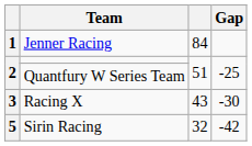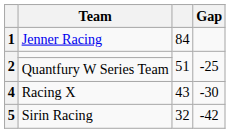 <table class="wikitable" style="font-size: 85%;">
 <tr>
 <th></th>
 <th>Team</th>
 <th></th>
 <th>Gap</th>
 </tr>
 <tr>
 <th align="center">1</th>
 <td><a href='#'>Jenner Racing</a></td>
 <td align="center">84</td>
 <td align="center"></td>
 </tr>
 <tr>
 <th rowspan=2 align="center">2</th>
 <td></td>
 <td rowspan=2 align="center">51</td>
 <td rowspan=2 align="center">-25</td>
 </tr>
 <tr>
 <td>Quantfury W Series Team</td>
 </tr>
 <tr>
-<th align="center">3</th>
+<th align="center">4</th>
 <td>Racing X</td>
 <td align="center">43</td>
 <td align="center">-30</td>
 </tr>
 <tr>
 <th align="center">5</th>
 <td>Sirin Racing</td>
 <td align="center">32</td>
 <td align="center">-42</td>
 </tr>
 </table>
